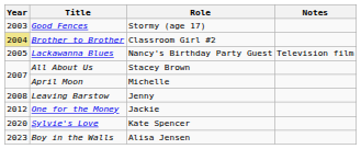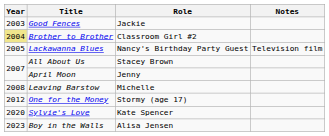 <table class="wikitable sortable">
 <tr>
 <th>Year</th>
 <th>Title</th>
 <th>Role</th>
 <th class="unsortable">Notes</th>
 </tr>
 <tr>
 <td>2003</td>
 <td><em><a href='#'>Good Fences</a></em></td>
-<td>Stormy (age 17)</td>
+<td>Jackie</td>
 <td></td>
 </tr>
 <tr>
 <td style="background: khaki;">2004</td>
 <td><em><a href='#'>Brother to Brother</a></em></td>
 <td>Classroom Girl #2</td>
 <td></td>
 </tr>
 <tr>
 <td>2005</td>
 <td><em><a href='#'>Lackawanna Blues</a></em></td>
 <td>Nancy's Birthday Party Guest</td>
 <td>Television film</td>
 </tr>
 <tr>
 <td rowspan="2">2007</td>
 <td><em>All About Us</em></td>
 <td>Stacey Brown</td>
 <td></td>
 </tr>
 <tr>
 <td><em>April Moon</em></td>
-<td>Michelle</td>
+<td>Jenny</td>
 <td></td>
 </tr>
 <tr>
 <td>2008</td>
 <td><em>Leaving Barstow</em></td>
-<td>Jenny</td>
+<td>Michelle</td>
 <td></td>
 </tr>
 <tr>
 <td>2012</td>
 <td><em><a href='#'>One for the Money</a></em></td>
-<td>Jackie</td>
+<td>Stormy (age 17)</td>
 <td></td>
 </tr>
 <tr>
 <td>2020</td>
 <td><em><a href='#'>Sylvie's Love</a></em></td>
 <td>Kate Spencer</td>
 <td></td>
 </tr>
 <tr>
 <td>2023</td>
 <td><em>Boy in the Walls</em></td>
 <td>Alisa Jensen</td>
 <td></td>
 </tr>
 </table>
